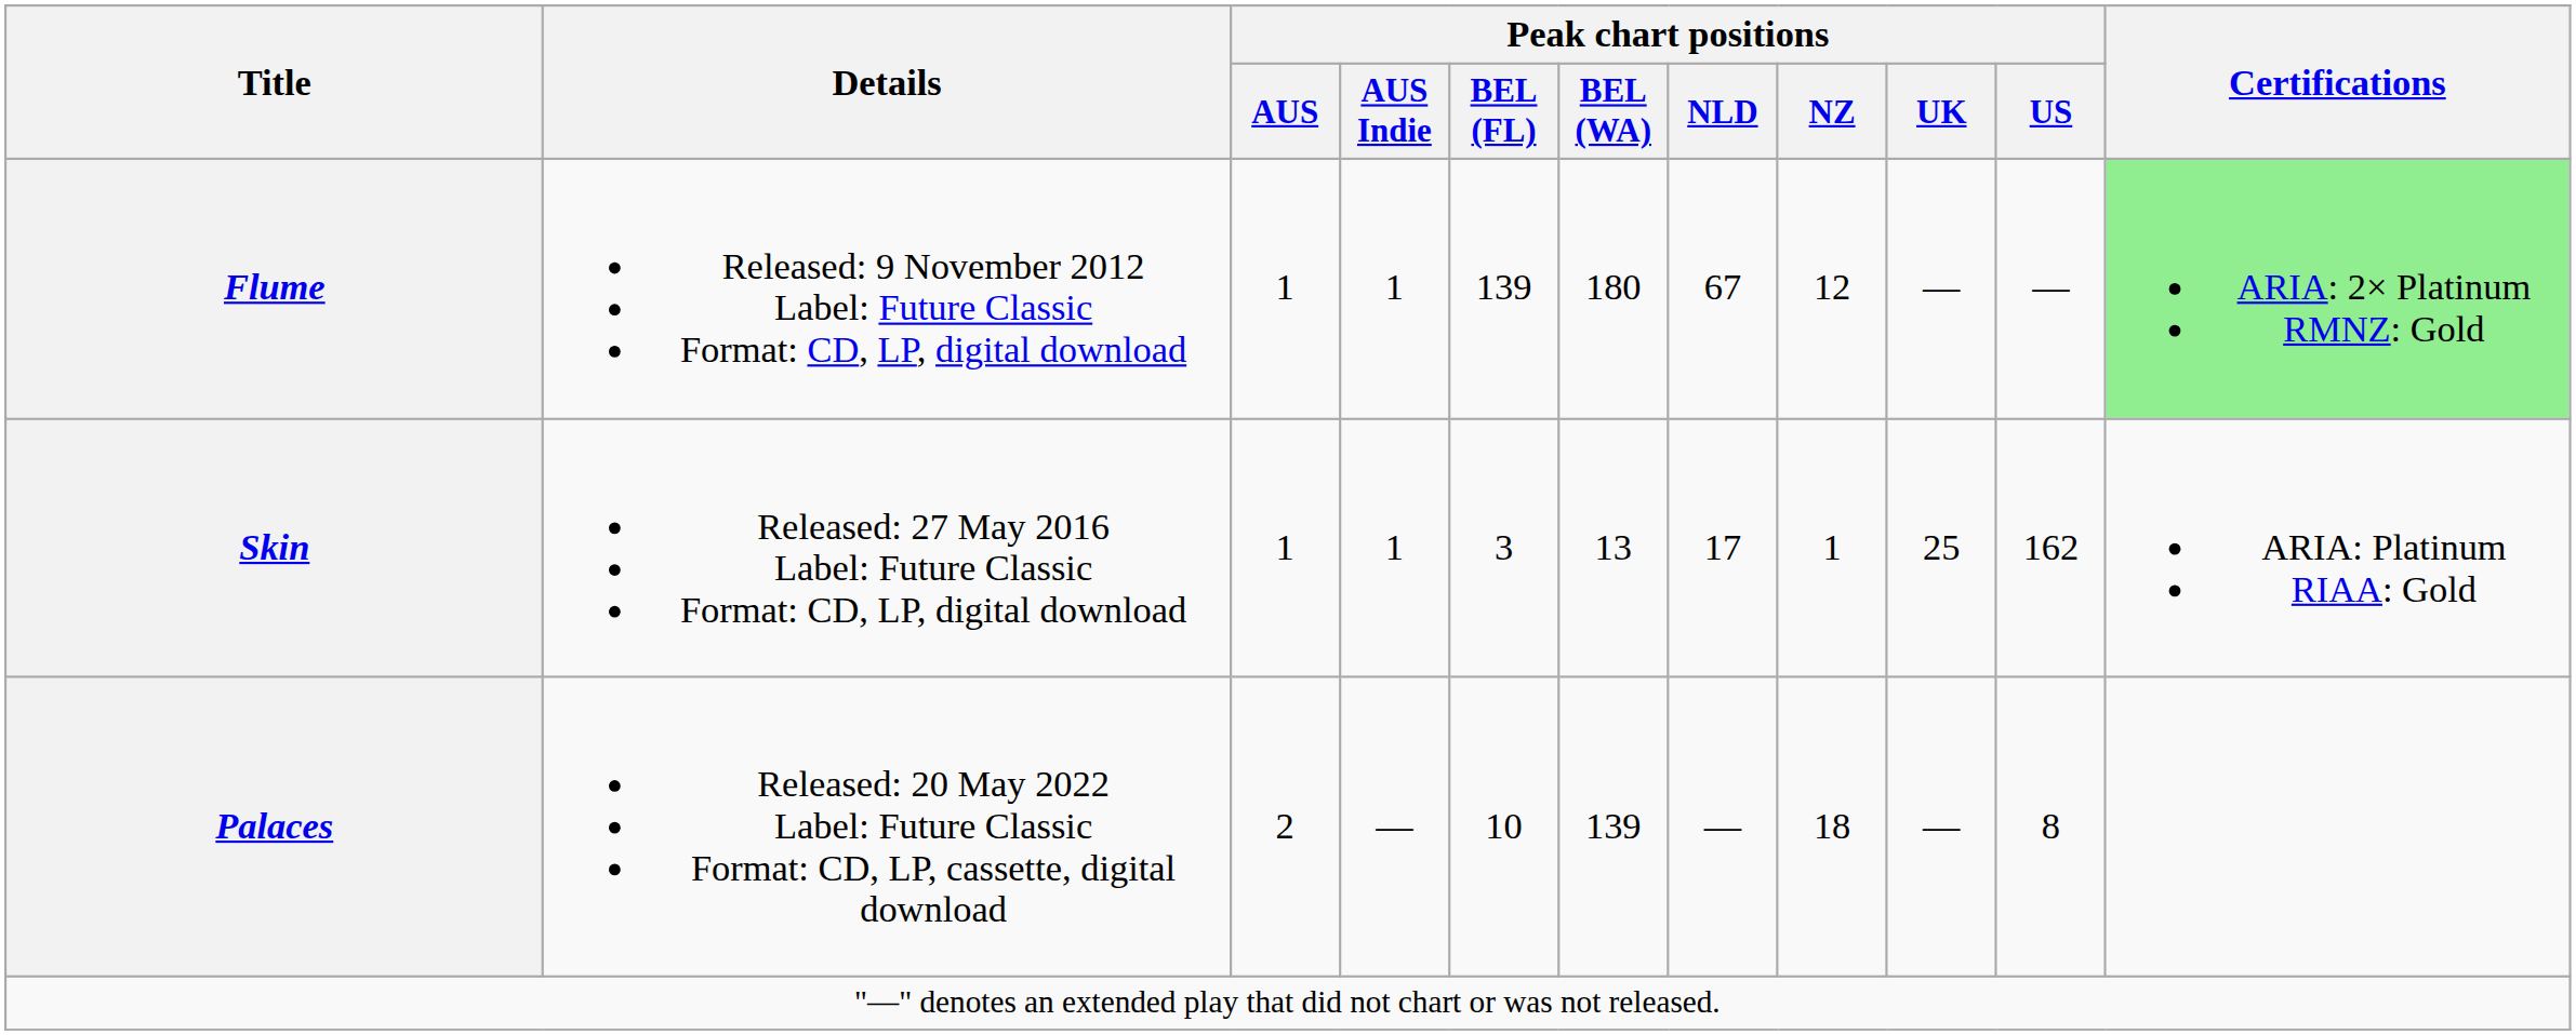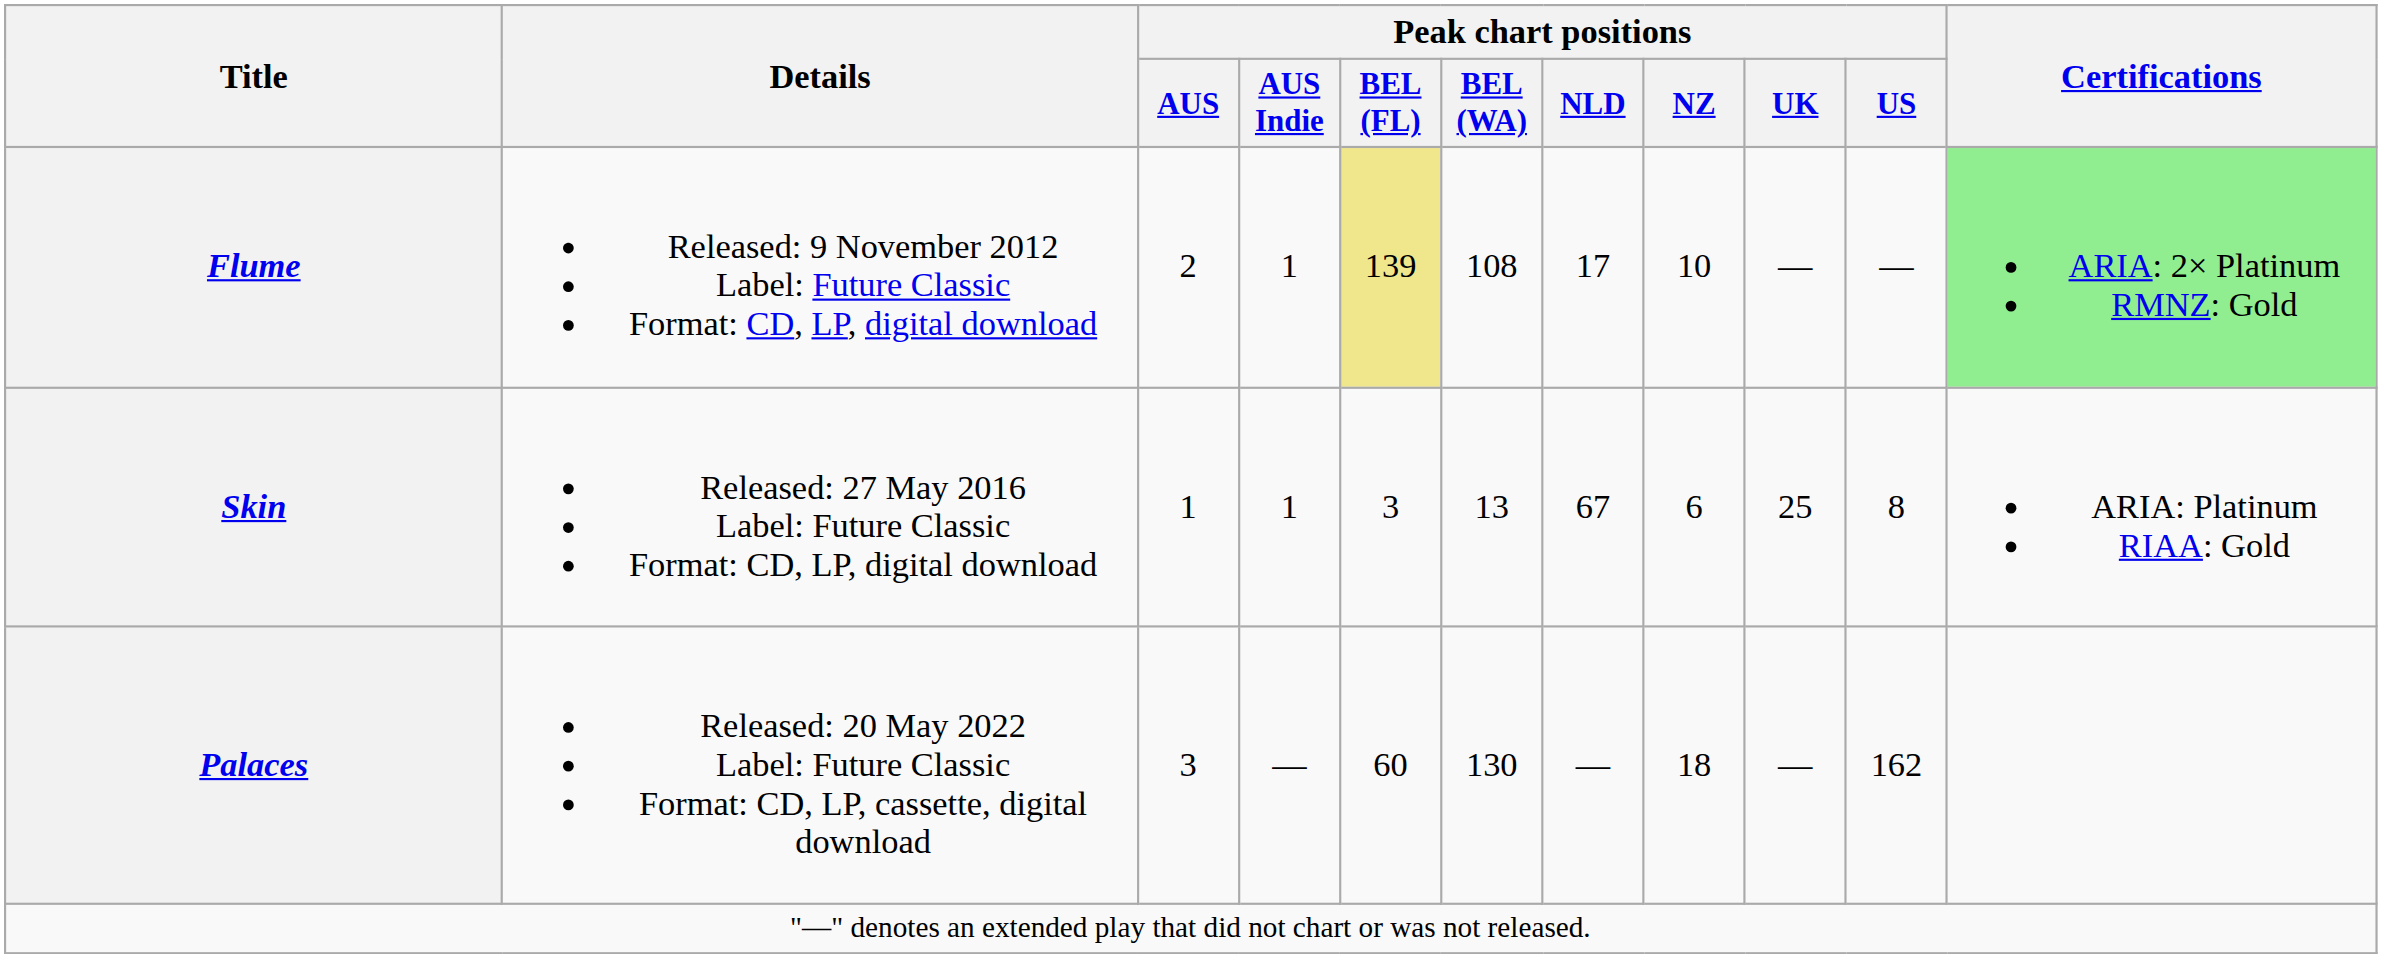 <table class="wikitable plainrowheaders" style="text-align:center;">
 <tr>
 <th scope="col" rowspan="2" style="width:14em;">Title</th>
 <th scope="col" rowspan="2" style="width:18em;">Details</th>
 <th scope="col" colspan="8">Peak chart positions</th>
 <th scope="col" rowspan="2" style="width:12em;"><a href='#'>Certifications</a></th>
 </tr>
 <tr>
 <th scope="col" style="width:2.8em;font-size:90%;"><a href='#'>AUS</a><br></th>
 <th scope="col" style="width:2.8em;font-size:90%;"><a href='#'>AUS<br>Indie</a><br></th>
 <th scope="col" style="width:2.8em;font-size:90%;"><a href='#'>BEL<br>(FL)</a><br></th>
 <th scope="col" style="width:2.8em;font-size:90%;"><a href='#'>BEL<br>(WA)</a><br></th>
 <th scope="col" style="width:2.8em;font-size:90%;"><a href='#'>NLD</a><br></th>
 <th scope="col" style="width:2.8em;font-size:90%;"><a href='#'>NZ</a><br></th>
 <th scope="col" style="width:2.8em;font-size:90%;"><a href='#'>UK</a><br></th>
 <th scope="col" style="width:2.8em;font-size:90%;"><a href='#'>US</a><br></th>
 </tr>
 <tr>
 <th scope="row"><em><a href='#'>Flume</a></em></th>
 <td><br><ul><li>Released: 9 November 2012</li><li>Label: <a href='#'>Future Classic</a></li><li>Format: <a href='#'>CD</a>, <a href='#'>LP</a>, <a href='#'>digital download</a></li></ul></td>
+<td>2</td>
 <td>1</td>
-<td>1</td>
-<td>139</td>
-<td>180</td>
-<td>67</td>
-<td>12</td>
+<td style="background: khaki;">139</td>
+<td>108</td>
+<td>17</td>
+<td>10</td>
 <td>—</td>
 <td>—</td>
 <td style="background: lightgreen;"><br><ul><li><a href='#'>ARIA</a>: 2× Platinum</li><li><a href='#'>RMNZ</a>: Gold</li></ul></td>
 </tr>
 <tr>
 <th scope="row"><em><a href='#'>Skin</a></em></th>
 <td><br><ul><li>Released: 27 May 2016</li><li>Label: Future Classic</li><li>Format: CD, LP, digital download</li></ul></td>
 <td>1</td>
 <td>1</td>
 <td>3</td>
 <td>13</td>
-<td>17</td>
-<td>1</td>
+<td>67</td>
+<td>6</td>
 <td>25</td>
-<td>162</td>
+<td>8</td>
 <td><br><ul><li>ARIA: Platinum</li><li><a href='#'>RIAA</a>: Gold</li></ul></td>
 </tr>
 <tr>
 <th scope="row"><em><a href='#'>Palaces</a></em></th>
 <td><br><ul><li>Released: 20 May 2022</li><li>Label: Future Classic</li><li>Format: CD, LP, cassette, digital download</li></ul></td>
-<td>2</td>
+<td>3</td>
 <td>—</td>
-<td>10</td>
-<td>139</td>
+<td>60</td>
+<td>130</td>
 <td>—</td>
 <td>18</td>
 <td>—</td>
-<td>8</td>
+<td>162</td>
 <td></td>
 </tr>
 <tr>
 <td colspan="14" style="font-size:85%">"—" denotes an extended play that did not chart or was not released.</td>
 </tr>
 </table>
